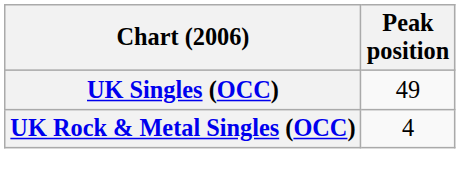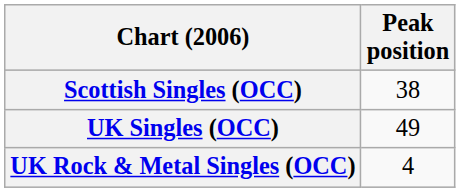 <table class="wikitable plainrowheaders" style="text-align:center;">
 <tr>
 <th scope="col">Chart (2006)</th>
 <th scope="col">Peak<br>position</th>
+</tr>
+<tr>
+<th scope="row"><a href='#'>Scottish Singles</a> (<a href='#'>OCC</a>)</th>
+<td>38</td>
 </tr>
 <tr>
 <th scope="row"><a href='#'>UK Singles</a> (<a href='#'>OCC</a>)</th>
 <td>49</td>
 </tr>
 <tr>
 <th scope="row"><a href='#'>UK Rock & Metal Singles</a> (<a href='#'>OCC</a>)</th>
 <td>4</td>
 </tr>
 </table>
